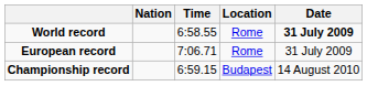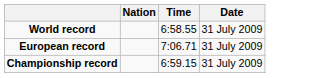 <table class=wikitable style=text-align:center>
 <tr>
 <th></th>
 <th>Nation</th>
 <th>Time</th>
-<th>Location</th>
 <th>Date</th>
 </tr>
 <tr>
 <td><strong>World record</strong></td>
 <td align=left></td>
 <td align=left>6:58.55</td>
-<td><a href='#'>Rome</a></td>
-<td><strong>31 July 2009</strong></td>
+<td>31 July 2009</td>
 </tr>
 <tr>
 <td><strong>European record</strong></td>
 <td align=left></td>
 <td align=left>7:06.71</td>
-<td><a href='#'>Rome</a></td>
 <td>31 July 2009</td>
 </tr>
 <tr>
 <td><strong>Championship record</strong></td>
 <td align=left></td>
 <td align=left>6:59.15</td>
-<td><a href='#'>Budapest</a></td>
-<td>14 August 2010</td>
+<td>31 July 2009</td>
 </tr>
 </table>
